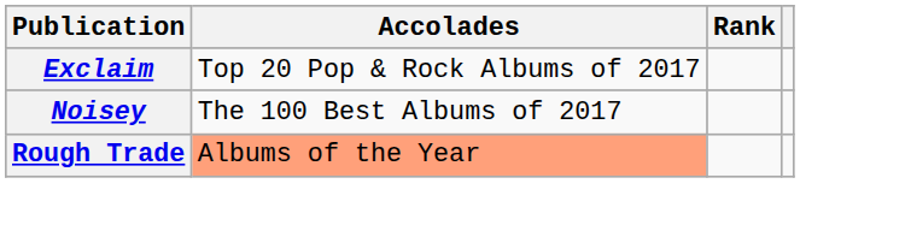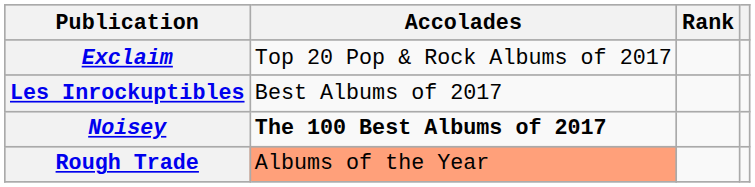 <table class="sortable wikitable plainrowheaders">
 <tr>
 <th>Publication</th>
 <th>Accolades</th>
 <th>Rank</th>
 <th class="unsortable"></th>
 </tr>
 <tr>
 <th scope="row"><em><a href='#'>Exclaim</a></em></th>
 <td>Top 20 Pop & Rock Albums of 2017</td>
 <td></td>
 <td></td>
 </tr>
 <tr>
+<th scope="row"><a href='#'>Les Inrockuptibles</a></th>
+<td>Best Albums of 2017</td>
+<td></td>
+<td></td>
+</tr>
+<tr>
 <th scope="row"><em><a href='#'>Noisey</a></em></th>
-<td>The 100 Best Albums of 2017</td>
+<td><strong>The 100 Best Albums of 2017</strong></td>
 <td></td>
 <td></td>
 </tr>
 <tr>
 <th scope="row"><a href='#'>Rough Trade</a></th>
 <td style="background: lightsalmon;">Albums of the Year</td>
 <td></td>
 <td></td>
 </tr>
 </table>
